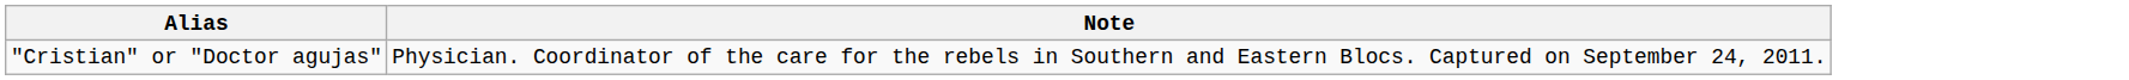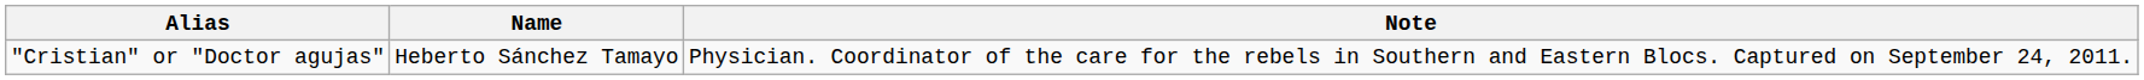 <table class="wikitable">
 <tr>
 <th>Alias</th>
+<th>Name</th>
 <th>Note</th>
 </tr>
 <tr>
 <td>"Cristian" or "Doctor agujas"</td>
+<td>Heberto Sánchez Tamayo</td>
 <td>Physician. Coordinator of the care for the rebels in Southern and Eastern Blocs. Captured on September 24, 2011.</td>
 </tr>
 </table>
